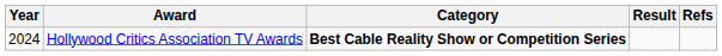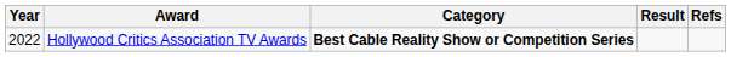 <table class="wikitable">
 <tr>
 <th>Year</th>
 <th>Award</th>
 <th>Category</th>
 <th>Result</th>
 <th>Refs</th>
 </tr>
 <tr>
-<td>2024</td>
+<td>2022</td>
 <td><a href='#'>Hollywood Critics Association TV Awards</a></td>
 <td><strong>Best Cable Reality Show or Competition Series</strong></td>
 <td></td>
 <td style="text-align:center;"></td>
 </tr>
 </table>
